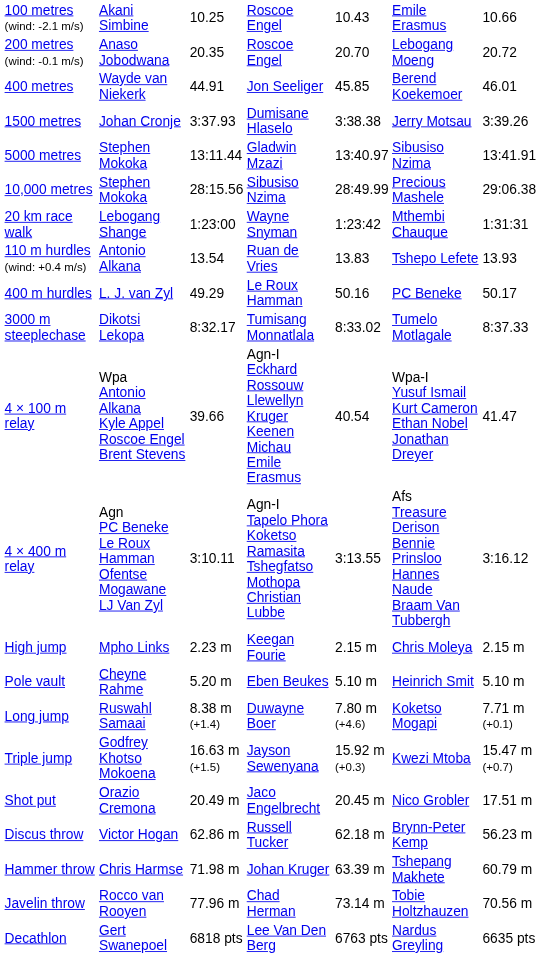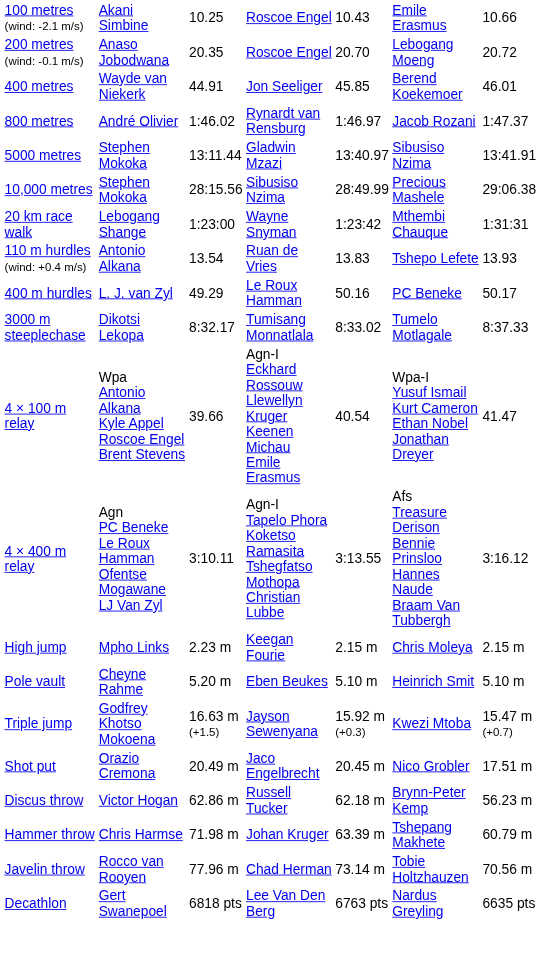 <table>
 <tr>
 <td><a href='#'>100 metres</a><br><small>(wind: -2.1 m/s)</small></td>
 <td><a href='#'>Akani Simbine</a></td>
 <td>10.25</td>
 <td><a href='#'>Roscoe Engel</a></td>
 <td>10.43</td>
 <td><a href='#'>Emile Erasmus</a></td>
 <td>10.66</td>
 </tr>
 <tr>
 <td><a href='#'>200 metres</a><br><small>(wind: -0.1 m/s)</small></td>
 <td><a href='#'>Anaso Jobodwana</a></td>
 <td>20.35</td>
 <td><a href='#'>Roscoe Engel</a></td>
 <td>20.70</td>
 <td><a href='#'>Lebogang Moeng</a></td>
 <td>20.72</td>
 </tr>
 <tr>
 <td><a href='#'>400 metres</a></td>
 <td><a href='#'>Wayde van Niekerk</a></td>
 <td>44.91</td>
 <td><a href='#'>Jon Seeliger</a></td>
 <td>45.85</td>
 <td><a href='#'>Berend Koekemoer</a></td>
 <td>46.01</td>
 </tr>
 <tr>
-<td><a href='#'>1500 metres</a></td>
-<td><a href='#'>Johan Cronje</a></td>
-<td>3:37.93</td>
-<td><a href='#'>Dumisane Hlaselo</a></td>
-<td>3:38.38</td>
-<td><a href='#'>Jerry Motsau</a></td>
-<td>3:39.26</td>
+<td><a href='#'>800 metres</a></td>
+<td><a href='#'>André Olivier</a></td>
+<td>1:46.02</td>
+<td><a href='#'>Rynardt van Rensburg</a></td>
+<td>1:46.97</td>
+<td><a href='#'>Jacob Rozani</a></td>
+<td>1:47.37</td>
 </tr>
 <tr>
 <td><a href='#'>5000 metres</a></td>
 <td><a href='#'>Stephen Mokoka</a></td>
 <td>13:11.44</td>
 <td><a href='#'>Gladwin Mzazi</a></td>
 <td>13:40.97</td>
 <td><a href='#'>Sibusiso Nzima</a></td>
 <td>13:41.91</td>
 </tr>
 <tr>
 <td><a href='#'>10,000 metres</a></td>
 <td><a href='#'>Stephen Mokoka</a></td>
 <td>28:15.56</td>
 <td><a href='#'>Sibusiso Nzima</a></td>
 <td>28:49.99</td>
 <td><a href='#'>Precious Mashele</a></td>
 <td>29:06.38</td>
 </tr>
 <tr>
 <td><a href='#'>20 km race walk</a></td>
 <td><a href='#'>Lebogang Shange</a></td>
 <td>1:23:00</td>
 <td><a href='#'>Wayne Snyman</a></td>
 <td>1:23:42</td>
 <td><a href='#'>Mthembi Chauque</a></td>
 <td>1:31:31</td>
 </tr>
 <tr>
 <td><a href='#'>110 m hurdles</a><br><small>(wind: +0.4 m/s)</small></td>
 <td><a href='#'>Antonio Alkana</a></td>
 <td>13.54</td>
 <td><a href='#'>Ruan de Vries</a></td>
 <td>13.83</td>
 <td><a href='#'>Tshepo Lefete</a></td>
 <td>13.93</td>
 </tr>
 <tr>
 <td><a href='#'>400 m hurdles</a></td>
 <td><a href='#'>L. J. van Zyl</a></td>
 <td>49.29</td>
 <td><a href='#'>Le Roux Hamman</a></td>
 <td>50.16</td>
 <td><a href='#'>PC Beneke</a></td>
 <td>50.17</td>
 </tr>
 <tr>
 <td><a href='#'>3000 m steeplechase</a></td>
 <td><a href='#'>Dikotsi Lekopa</a></td>
 <td>8:32.17</td>
 <td><a href='#'>Tumisang Monnatlala</a></td>
 <td>8:33.02</td>
 <td><a href='#'>Tumelo Motlagale</a></td>
 <td>8:37.33</td>
 </tr>
 <tr>
 <td><a href='#'>4 × 100 m relay</a></td>
 <td>Wpa<br><a href='#'>Antonio Alkana</a><br><a href='#'>Kyle Appel</a><br><a href='#'>Roscoe Engel</a><br><a href='#'>Brent Stevens</a></td>
 <td>39.66</td>
 <td>Agn-I<br><a href='#'>Eckhard Rossouw</a><br><a href='#'>Llewellyn Kruger</a><br><a href='#'>Keenen Michau</a><br><a href='#'>Emile Erasmus</a></td>
 <td>40.54</td>
 <td>Wpa-I<br><a href='#'>Yusuf Ismail</a><br><a href='#'>Kurt Cameron</a><br><a href='#'>Ethan Nobel</a><br><a href='#'>Jonathan Dreyer</a></td>
 <td>41.47</td>
 </tr>
 <tr>
 <td><a href='#'>4 × 400 m relay</a></td>
 <td>Agn<br><a href='#'>PC Beneke</a><br><a href='#'>Le Roux Hamman</a><br><a href='#'>Ofentse Mogawane</a><br><a href='#'>LJ Van Zyl</a></td>
 <td>3:10.11</td>
 <td>Agn-I<br><a href='#'>Tapelo Phora</a><br><a href='#'>Koketso Ramasita</a><br><a href='#'>Tshegfatso Mothopa</a><br><a href='#'>Christian Lubbe</a></td>
 <td>3:13.55</td>
 <td>Afs<br><a href='#'>Treasure Derison</a><br><a href='#'>Bennie Prinsloo</a><br><a href='#'>Hannes Naude</a><br><a href='#'>Braam Van Tubbergh</a></td>
 <td>3:16.12</td>
 </tr>
 <tr>
 <td><a href='#'>High jump</a></td>
 <td><a href='#'>Mpho Links</a></td>
 <td>2.23 m</td>
 <td><a href='#'>Keegan Fourie</a></td>
 <td>2.15 m</td>
 <td><a href='#'>Chris Moleya</a></td>
 <td>2.15 m</td>
 </tr>
 <tr>
 <td><a href='#'>Pole vault</a></td>
 <td><a href='#'>Cheyne Rahme</a></td>
 <td>5.20 m</td>
 <td><a href='#'>Eben Beukes</a></td>
 <td>5.10 m</td>
 <td><a href='#'>Heinrich Smit</a></td>
 <td>5.10 m</td>
 </tr>
 <tr>
-<td><a href='#'>Long jump</a></td>
-<td><a href='#'>Ruswahl Samaai</a></td>
-<td>8.38 m<br><small>(+1.4)</small> </td>
-<td><a href='#'>Duwayne Boer</a></td>
-<td>7.80 m<br><small>(+4.6)</small></td>
-<td><a href='#'>Koketso Mogapi</a></td>
-<td>7.71 m<br><small>(+0.1)</small></td>
-</tr>
-<tr>
 <td><a href='#'>Triple jump</a></td>
 <td><a href='#'>Godfrey Khotso Mokoena</a></td>
 <td>16.63 m<br><small>(+1.5)</small></td>
 <td><a href='#'>Jayson Sewenyana</a></td>
 <td>15.92 m<br><small>(+0.3)</small></td>
 <td><a href='#'>Kwezi Mtoba</a></td>
 <td>15.47 m<br><small>(+0.7)</small></td>
 </tr>
 <tr>
 <td><a href='#'>Shot put</a></td>
 <td><a href='#'>Orazio Cremona</a></td>
 <td>20.49 m</td>
 <td><a href='#'>Jaco Engelbrecht</a></td>
 <td>20.45 m</td>
 <td><a href='#'>Nico Grobler</a></td>
 <td>17.51 m</td>
 </tr>
 <tr>
 <td><a href='#'>Discus throw</a></td>
 <td><a href='#'>Victor Hogan</a></td>
 <td>62.86 m</td>
 <td><a href='#'>Russell Tucker</a></td>
 <td>62.18 m</td>
 <td><a href='#'>Brynn-Peter Kemp</a></td>
 <td>56.23 m</td>
 </tr>
 <tr>
 <td><a href='#'>Hammer throw</a></td>
 <td><a href='#'>Chris Harmse</a></td>
 <td>71.98 m</td>
 <td><a href='#'>Johan Kruger</a></td>
 <td>63.39 m</td>
 <td><a href='#'>Tshepang Makhete</a></td>
 <td>60.79 m</td>
 </tr>
 <tr>
 <td><a href='#'>Javelin throw</a></td>
 <td><a href='#'>Rocco van Rooyen</a></td>
 <td>77.96 m</td>
 <td><a href='#'>Chad Herman</a></td>
 <td>73.14 m</td>
 <td><a href='#'>Tobie Holtzhauzen</a></td>
 <td>70.56 m</td>
 </tr>
 <tr>
 <td><a href='#'>Decathlon</a></td>
 <td><a href='#'>Gert Swanepoel</a></td>
 <td>6818 pts</td>
 <td><a href='#'>Lee Van Den Berg</a></td>
 <td>6763 pts</td>
 <td><a href='#'>Nardus Greyling</a></td>
 <td>6635 pts</td>
 </tr>
 </table>
